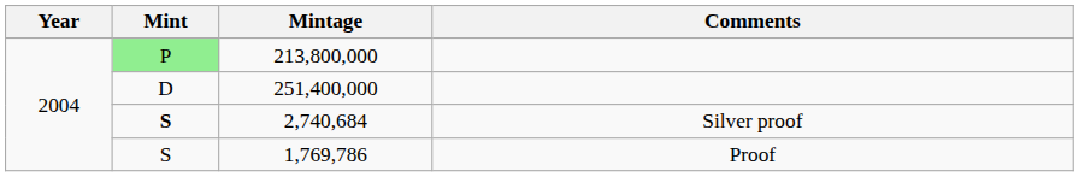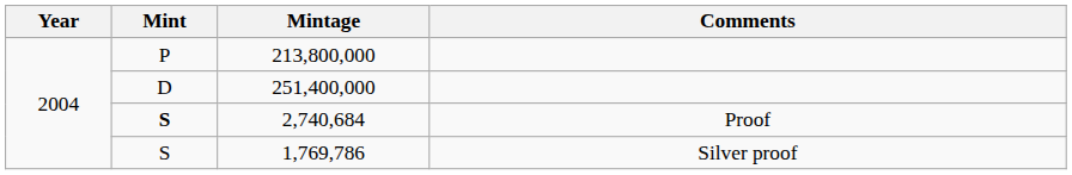 <table class="wikitable sortable" style="min-width:65%; text-align:center;">
 <tr>
 <th width="10%">Year</th>
 <th width="10%">Mint</th>
 <th width="20%">Mintage</th>
 <th width="60%">Comments</th>
 </tr>
 <tr>
 <td rowspan="4">2004</td>
-<td style="background: lightgreen;">P</td>
+<td>P</td>
 <td>213,800,000</td>
 <td></td>
 </tr>
 <tr>
 <td>D</td>
 <td>251,400,000</td>
 <td></td>
 </tr>
 <tr>
 <td><strong>S</strong></td>
 <td>2,740,684</td>
-<td>Silver proof</td>
+<td>Proof</td>
 </tr>
 <tr>
 <td>S</td>
 <td>1,769,786</td>
-<td>Proof</td>
+<td>Silver proof</td>
 </tr>
 </table>
